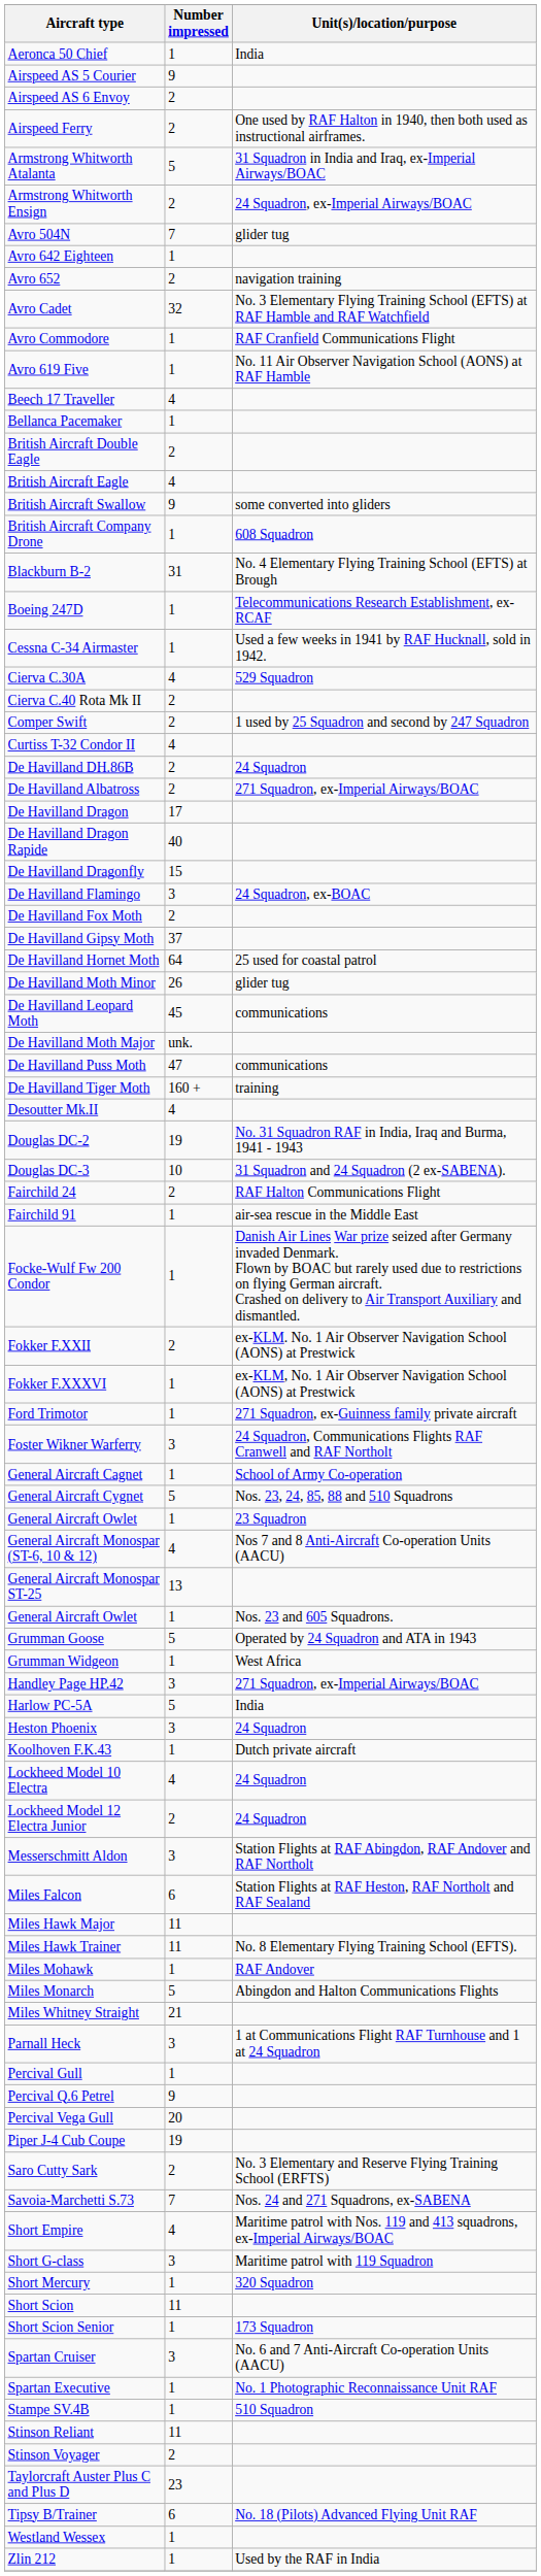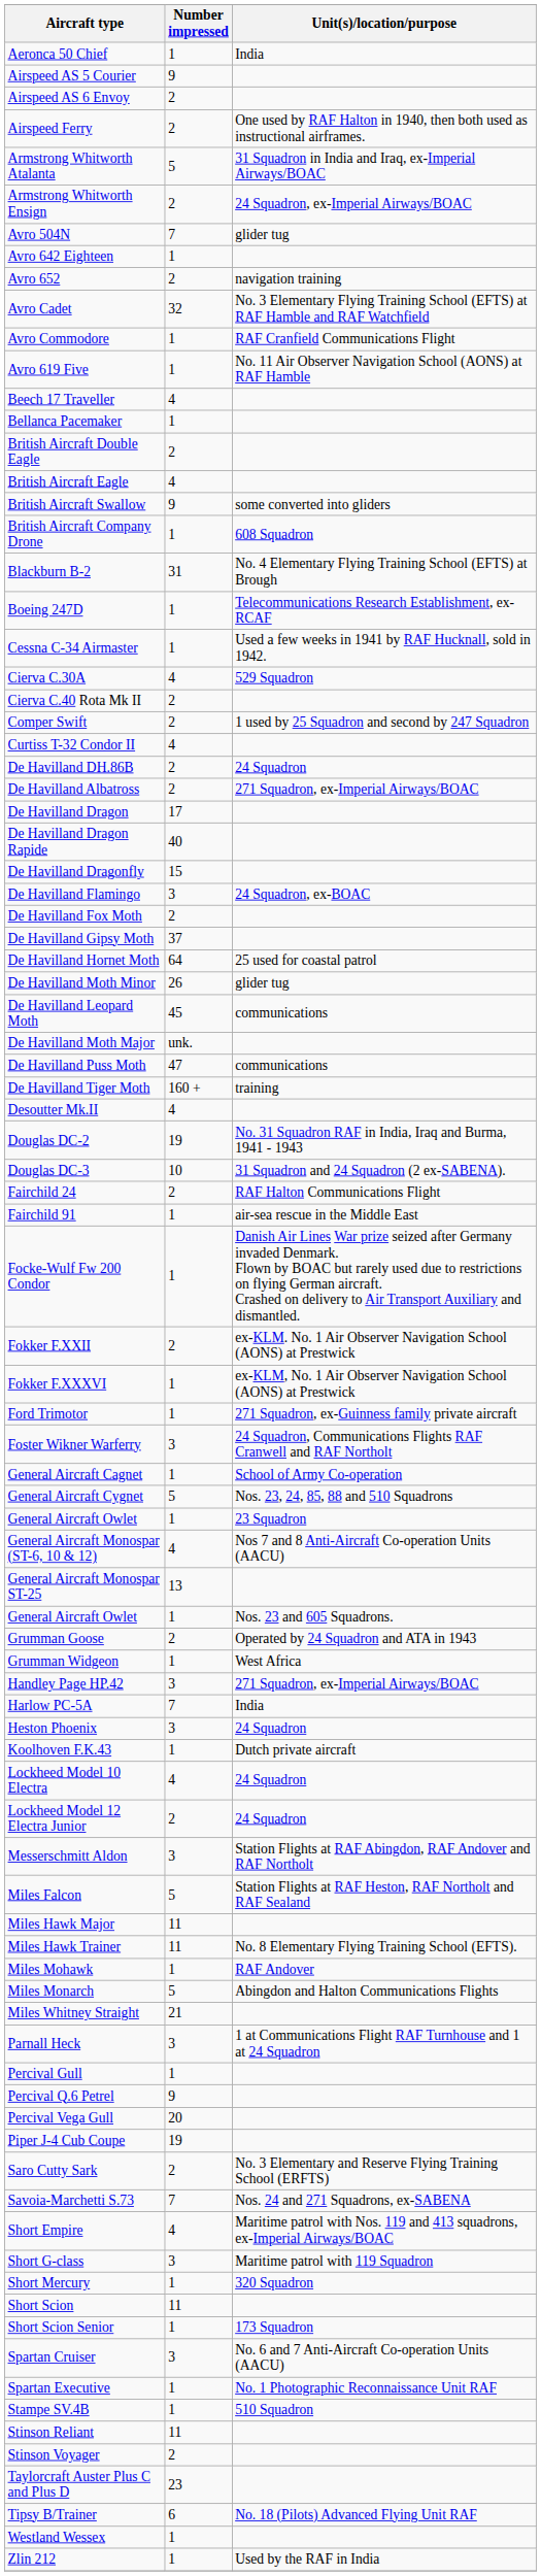 <table class="wikitable sortable sticky-header">
 <tr>
 </tr>
 <tr>
 <th>Aircraft type</th>
 <th>Number<br><a href='#'>impressed</a></th>
 <th>Unit(s)/location/purpose</th>
 </tr>
 <tr>
 <td><a href='#'>Aeronca 50 Chief</a></td>
 <td>1</td>
 <td>India</td>
 </tr>
 <tr>
 <td><a href='#'>Airspeed AS 5 Courier</a></td>
 <td>9</td>
 <td></td>
 </tr>
 <tr>
 <td><a href='#'>Airspeed AS 6 Envoy</a></td>
 <td>2</td>
 <td></td>
 </tr>
 <tr>
 <td><a href='#'>Airspeed Ferry</a></td>
 <td>2</td>
 <td>One used by <a href='#'>RAF Halton</a> in 1940, then both used as instructional airframes.</td>
 </tr>
 <tr>
 <td><a href='#'>Armstrong Whitworth Atalanta</a></td>
 <td>5</td>
 <td><a href='#'>31 Squadron</a> in India and Iraq, ex-<a href='#'>Imperial Airways/BOAC</a></td>
 </tr>
 <tr>
 <td><a href='#'>Armstrong Whitworth Ensign</a></td>
 <td>2</td>
 <td><a href='#'>24 Squadron</a>, ex-<a href='#'>Imperial Airways/BOAC</a></td>
 </tr>
 <tr>
 <td><a href='#'>Avro 504N</a></td>
 <td>7</td>
 <td>glider tug</td>
 </tr>
 <tr>
 <td><a href='#'>Avro 642 Eighteen</a></td>
 <td>1</td>
 <td></td>
 </tr>
 <tr>
 <td><a href='#'>Avro 652</a></td>
 <td>2</td>
 <td>navigation training</td>
 </tr>
 <tr>
 <td><a href='#'>Avro Cadet</a></td>
 <td>32</td>
 <td>No. 3 Elementary Flying Training School (EFTS) at <a href='#'>RAF Hamble and RAF Watchfield</a></td>
 </tr>
 <tr>
 <td><a href='#'>Avro Commodore</a></td>
 <td>1</td>
 <td><a href='#'>RAF Cranfield</a> Communications Flight</td>
 </tr>
 <tr>
 <td><a href='#'>Avro 619 Five</a></td>
 <td>1</td>
 <td>No. 11 Air Observer Navigation School (AONS) at <a href='#'>RAF Hamble</a></td>
 </tr>
 <tr>
 <td><a href='#'>Beech 17 Traveller</a></td>
 <td>4</td>
 <td></td>
 </tr>
 <tr>
 <td><a href='#'>Bellanca Pacemaker</a></td>
 <td>1</td>
 <td></td>
 </tr>
 <tr>
 <td><a href='#'>British Aircraft Double Eagle</a></td>
 <td>2</td>
 <td></td>
 </tr>
 <tr>
 <td><a href='#'>British Aircraft Eagle</a></td>
 <td>4</td>
 <td></td>
 </tr>
 <tr>
 <td><a href='#'>British Aircraft Swallow</a></td>
 <td>9</td>
 <td>some converted into gliders</td>
 </tr>
 <tr>
 <td><a href='#'>British Aircraft Company Drone</a></td>
 <td>1</td>
 <td><a href='#'>608 Squadron</a></td>
 </tr>
 <tr>
 <td><a href='#'>Blackburn B-2</a></td>
 <td>31</td>
 <td>No. 4 Elementary Flying Training School (EFTS) at Brough</td>
 </tr>
 <tr>
 <td><a href='#'>Boeing 247D</a></td>
 <td>1</td>
 <td><a href='#'>Telecommunications Research Establishment</a>, ex-<a href='#'>RCAF</a></td>
 </tr>
 <tr>
 <td><a href='#'>Cessna C-34 Airmaster</a></td>
 <td>1</td>
 <td>Used a few weeks in 1941 by <a href='#'>RAF Hucknall</a>, sold in 1942.</td>
 </tr>
 <tr>
 <td><a href='#'>Cierva C.30A</a></td>
 <td>4</td>
 <td><a href='#'>529 Squadron</a></td>
 </tr>
 <tr>
 <td><a href='#'>Cierva C.40</a> Rota Mk II</td>
 <td>2</td>
 <td></td>
 </tr>
 <tr>
 <td><a href='#'>Comper Swift</a></td>
 <td>2</td>
 <td>1 used by <a href='#'>25 Squadron</a> and second by <a href='#'>247 Squadron</a></td>
 </tr>
 <tr>
 <td><a href='#'>Curtiss T-32 Condor II</a></td>
 <td>4</td>
 <td></td>
 </tr>
 <tr>
 <td><a href='#'>De Havilland DH.86B</a></td>
 <td>2</td>
 <td><a href='#'>24 Squadron</a></td>
 </tr>
 <tr>
 <td><a href='#'>De Havilland Albatross</a></td>
 <td>2</td>
 <td><a href='#'>271 Squadron</a>, ex-<a href='#'>Imperial Airways/BOAC</a></td>
 </tr>
 <tr>
 <td><a href='#'>De Havilland Dragon</a></td>
 <td>17</td>
 <td></td>
 </tr>
 <tr>
 <td><a href='#'>De Havilland Dragon Rapide</a></td>
 <td>40</td>
 <td></td>
 </tr>
 <tr>
 <td><a href='#'>De Havilland Dragonfly</a></td>
 <td>15</td>
 <td></td>
 </tr>
 <tr>
 <td><a href='#'>De Havilland Flamingo</a></td>
 <td>3</td>
 <td><a href='#'>24 Squadron</a>, ex-<a href='#'>BOAC</a></td>
 </tr>
 <tr>
 <td><a href='#'>De Havilland Fox Moth</a></td>
 <td>2</td>
 <td></td>
 </tr>
 <tr>
 <td><a href='#'>De Havilland Gipsy Moth</a></td>
 <td>37</td>
 <td></td>
 </tr>
 <tr>
 <td><a href='#'>De Havilland Hornet Moth</a></td>
 <td>64</td>
 <td>25 used for coastal patrol</td>
 </tr>
 <tr>
 <td><a href='#'>De Havilland Moth Minor</a></td>
 <td>26</td>
 <td>glider tug</td>
 </tr>
 <tr>
 <td><a href='#'>De Havilland Leopard Moth</a></td>
 <td>45</td>
 <td>communications</td>
 </tr>
 <tr>
 <td><a href='#'>De Havilland Moth Major</a></td>
 <td>unk.</td>
 </tr>
 <tr>
 <td><a href='#'>De Havilland Puss Moth</a></td>
 <td>47</td>
 <td>communications</td>
 </tr>
 <tr>
 <td><a href='#'>De Havilland Tiger Moth</a></td>
 <td>160 +</td>
 <td>training</td>
 </tr>
 <tr>
 <td><a href='#'>Desoutter Mk.II</a></td>
 <td>4</td>
 <td></td>
 </tr>
 <tr>
 <td><a href='#'>Douglas DC-2</a></td>
 <td>19</td>
 <td><a href='#'>No. 31 Squadron RAF</a> in India, Iraq and Burma, 1941 - 1943</td>
 </tr>
 <tr>
 <td><a href='#'>Douglas DC-3</a></td>
 <td>10</td>
 <td><a href='#'>31 Squadron</a> and <a href='#'>24 Squadron</a> (2 ex-<a href='#'>SABENA</a>).</td>
 </tr>
 <tr>
 <td><a href='#'>Fairchild 24</a></td>
 <td>2</td>
 <td><a href='#'>RAF Halton</a> Communications Flight</td>
 </tr>
 <tr>
 <td><a href='#'>Fairchild 91</a></td>
 <td>1</td>
 <td>air-sea rescue in the Middle East</td>
 </tr>
 <tr>
 <td><a href='#'>Focke-Wulf Fw 200 Condor</a></td>
 <td>1</td>
 <td><a href='#'>Danish Air Lines</a> <a href='#'>War prize</a> seized after Germany invaded Denmark.<br>Flown by BOAC but rarely used due to restrictions on flying German aircraft.<br>Crashed on delivery to <a href='#'>Air Transport Auxiliary</a> and dismantled.</td>
 </tr>
 <tr>
 <td><a href='#'>Fokker F.XXII</a></td>
 <td>2</td>
 <td>ex-<a href='#'>KLM</a>. No. 1 Air Observer Navigation School (AONS) at Prestwick</td>
 </tr>
 <tr>
 <td><a href='#'>Fokker F.XXXVI</a></td>
 <td>1</td>
 <td>ex-<a href='#'>KLM</a>, No. 1 Air Observer Navigation School (AONS) at Prestwick</td>
 </tr>
 <tr>
 <td><a href='#'>Ford Trimotor</a></td>
 <td>1</td>
 <td><a href='#'>271 Squadron</a>, ex-<a href='#'>Guinness family</a> private aircraft</td>
 </tr>
 <tr>
 <td><a href='#'>Foster Wikner Warferry</a></td>
 <td>3</td>
 <td><a href='#'>24 Squadron</a>, Communications Flights <a href='#'>RAF Cranwell</a> and <a href='#'>RAF Northolt</a></td>
 </tr>
 <tr>
 <td><a href='#'>General Aircraft Cagnet</a></td>
 <td>1</td>
 <td><a href='#'>School of Army Co-operation</a></td>
 </tr>
 <tr>
 <td><a href='#'>General Aircraft Cygnet</a></td>
 <td>5</td>
 <td>Nos. <a href='#'>23</a>, <a href='#'>24</a>, <a href='#'>85</a>, <a href='#'>88</a> and <a href='#'>510</a> Squadrons</td>
 </tr>
 <tr>
 <td><a href='#'>General Aircraft Owlet</a></td>
 <td>1</td>
 <td><a href='#'>23 Squadron</a></td>
 </tr>
 <tr>
 <td><a href='#'>General Aircraft Monospar (ST-6, 10 & 12)</a></td>
 <td>4</td>
 <td>Nos 7 and 8 <a href='#'>Anti-Aircraft</a> Co-operation Units (AACU)</td>
 </tr>
 <tr>
 <td><a href='#'>General Aircraft Monospar ST-25</a></td>
 <td>13</td>
 <td></td>
 </tr>
 <tr>
 <td><a href='#'>General Aircraft Owlet</a></td>
 <td>1</td>
 <td>Nos. <a href='#'>23</a> and <a href='#'>605</a> Squadrons.</td>
 </tr>
 <tr>
 <td><a href='#'>Grumman Goose</a></td>
-<td>5</td>
+<td>2</td>
 <td>Operated by <a href='#'>24 Squadron</a> and ATA in 1943</td>
 </tr>
 <tr>
 <td><a href='#'>Grumman Widgeon</a></td>
 <td>1</td>
 <td>West Africa</td>
 </tr>
 <tr>
 <td><a href='#'>Handley Page HP.42</a></td>
 <td>3</td>
 <td><a href='#'>271 Squadron</a>, ex-<a href='#'>Imperial Airways/BOAC</a></td>
 </tr>
 <tr>
 <td><a href='#'>Harlow PC-5A</a></td>
-<td>5</td>
+<td>7</td>
 <td>India</td>
 </tr>
 <tr>
 <td><a href='#'>Heston Phoenix</a></td>
 <td>3</td>
 <td><a href='#'>24 Squadron</a></td>
 </tr>
 <tr>
 <td><a href='#'>Koolhoven F.K.43</a></td>
 <td>1</td>
 <td>Dutch private aircraft</td>
 </tr>
 <tr>
 <td><a href='#'>Lockheed Model 10 Electra</a></td>
 <td>4</td>
 <td><a href='#'>24 Squadron</a></td>
 </tr>
 <tr>
 <td><a href='#'>Lockheed Model 12 Electra Junior</a></td>
 <td>2</td>
 <td><a href='#'>24 Squadron</a></td>
 </tr>
 <tr>
 <td><a href='#'>Messerschmitt Aldon</a></td>
 <td>3</td>
 <td>Station Flights at <a href='#'>RAF Abingdon</a>, <a href='#'>RAF Andover</a> and <a href='#'>RAF Northolt</a></td>
 </tr>
 <tr>
 <td><a href='#'>Miles Falcon</a></td>
-<td>6</td>
+<td>5</td>
 <td>Station Flights at <a href='#'>RAF Heston</a>, <a href='#'>RAF Northolt</a> and <a href='#'>RAF Sealand</a></td>
 </tr>
 <tr>
 <td><a href='#'>Miles Hawk Major</a></td>
 <td>11</td>
 <td></td>
 </tr>
 <tr>
 <td><a href='#'>Miles Hawk Trainer</a></td>
 <td>11</td>
 <td>No. 8 Elementary Flying Training School (EFTS).</td>
 </tr>
 <tr>
 <td><a href='#'>Miles Mohawk</a></td>
 <td>1</td>
 <td><a href='#'>RAF Andover</a></td>
 </tr>
 <tr>
 <td><a href='#'>Miles Monarch</a></td>
 <td>5</td>
 <td>Abingdon and Halton Communications Flights</td>
 </tr>
 <tr>
 <td><a href='#'>Miles Whitney Straight</a></td>
 <td>21</td>
 <td></td>
 </tr>
 <tr>
 <td><a href='#'>Parnall Heck</a></td>
 <td>3</td>
 <td>1 at Communications Flight <a href='#'>RAF Turnhouse</a> and 1 at <a href='#'>24 Squadron</a></td>
 </tr>
 <tr>
 <td><a href='#'>Percival Gull</a></td>
 <td>1</td>
 <td></td>
 </tr>
 <tr>
 <td><a href='#'>Percival Q.6 Petrel</a></td>
 <td>9</td>
 <td></td>
 </tr>
 <tr>
 <td><a href='#'>Percival Vega Gull</a></td>
 <td>20</td>
 <td></td>
 </tr>
 <tr>
 <td><a href='#'>Piper J-4 Cub Coupe</a></td>
 <td>19</td>
 <td></td>
 </tr>
 <tr>
 <td><a href='#'>Saro Cutty Sark</a></td>
 <td>2</td>
 <td>No. 3 Elementary and Reserve Flying Training School (ERFTS)</td>
 </tr>
 <tr>
 <td><a href='#'>Savoia-Marchetti S.73</a></td>
 <td>7</td>
 <td>Nos. <a href='#'>24</a> and <a href='#'>271</a> Squadrons, ex-<a href='#'>SABENA</a></td>
 </tr>
 <tr>
 <td><a href='#'>Short Empire</a></td>
 <td>4</td>
 <td>Maritime patrol with Nos. <a href='#'>119</a> and <a href='#'>413</a> squadrons, ex-<a href='#'>Imperial Airways/BOAC</a></td>
 </tr>
 <tr>
 <td><a href='#'>Short G-class</a></td>
 <td>3</td>
 <td>Maritime patrol with <a href='#'>119 Squadron</a></td>
 </tr>
 <tr>
 <td><a href='#'>Short Mercury</a></td>
 <td>1</td>
 <td><a href='#'>320 Squadron</a></td>
 </tr>
 <tr>
 <td><a href='#'>Short Scion</a></td>
 <td>11</td>
 <td></td>
 </tr>
 <tr>
 <td><a href='#'>Short Scion Senior</a></td>
 <td>1</td>
 <td><a href='#'>173 Squadron</a></td>
 </tr>
 <tr>
 <td><a href='#'>Spartan Cruiser</a></td>
 <td>3</td>
 <td>No. 6 and 7 Anti-Aircraft Co-operation Units (AACU)</td>
 </tr>
 <tr>
 <td><a href='#'>Spartan Executive</a></td>
 <td>1</td>
 <td><a href='#'>No. 1 Photographic Reconnaissance Unit RAF</a></td>
 </tr>
 <tr>
 <td><a href='#'>Stampe SV.4B</a></td>
 <td>1</td>
 <td><a href='#'>510 Squadron</a></td>
 </tr>
 <tr>
 <td><a href='#'>Stinson Reliant</a></td>
 <td>11</td>
 <td></td>
 </tr>
 <tr>
 <td><a href='#'>Stinson Voyager</a></td>
 <td>2</td>
 <td></td>
 </tr>
 <tr>
 <td><a href='#'>Taylorcraft Auster Plus C and Plus D</a></td>
 <td>23</td>
 <td></td>
 </tr>
 <tr>
 <td><a href='#'>Tipsy B/Trainer</a></td>
 <td>6</td>
 <td><a href='#'>No. 18 (Pilots) Advanced Flying Unit RAF</a></td>
 </tr>
 <tr>
 <td><a href='#'>Westland Wessex</a></td>
 <td>1</td>
 <td></td>
 </tr>
 <tr>
 <td><a href='#'>Zlin 212</a></td>
 <td>1</td>
 <td>Used by the RAF in India</td>
 </tr>
 <tr>
 </tr>
 </table>
